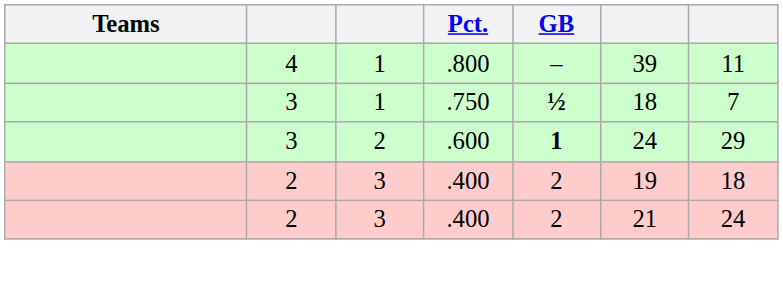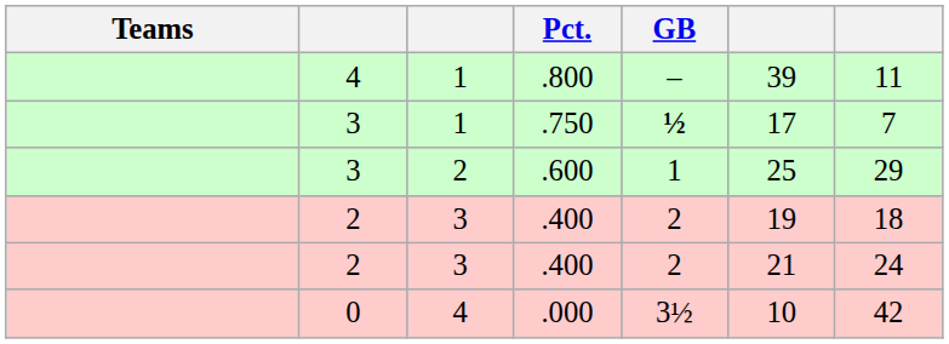 <table class="wikitable" style="text-align:center;">
 <tr>
 <th width=150px>Teams</th>
 <th width=50px></th>
 <th width=50px></th>
 <th width=50px><a href='#'>Pct.</a></th>
 <th width=50px><a href='#'>GB</a></th>
 <th width=50px></th>
 <th width=50px></th>
 </tr>
 <tr style="background-color:#cfc">
 <td align=left></td>
 <td>4</td>
 <td>1</td>
 <td>.800</td>
 <td>–</td>
 <td>39</td>
 <td>11</td>
 </tr>
 <tr style="background-color:#cfc">
 <td align=left></td>
 <td>3</td>
 <td>1</td>
 <td>.750</td>
 <td><strong>½</strong></td>
-<td>18</td>
+<td>17</td>
 <td>7</td>
 </tr>
 <tr style="background-color:#cfc">
 <td align=left></td>
 <td>3</td>
 <td>2</td>
 <td>.600</td>
-<td><strong>1</strong></td>
-<td>24</td>
+<td>1</td>
+<td>25</td>
 <td>29</td>
 </tr>
 <tr style="background-color:#fcc">
 <td align=left></td>
 <td>2</td>
 <td>3</td>
 <td>.400</td>
 <td>2</td>
 <td>19</td>
 <td>18</td>
 </tr>
 <tr style="background-color:#fcc">
 <td align=left></td>
 <td>2</td>
 <td>3</td>
 <td>.400</td>
 <td>2</td>
 <td>21</td>
 <td>24</td>
 </tr>
+<tr style="background-color:#fcc">
+<td align=left></td>
+<td>0</td>
+<td>4</td>
+<td>.000</td>
+<td>3½</td>
+<td>10</td>
+<td>42</td>
+</tr>
 </table>
